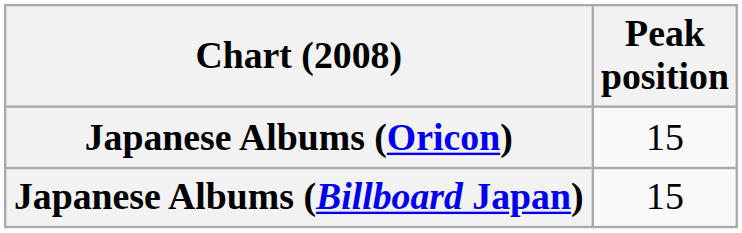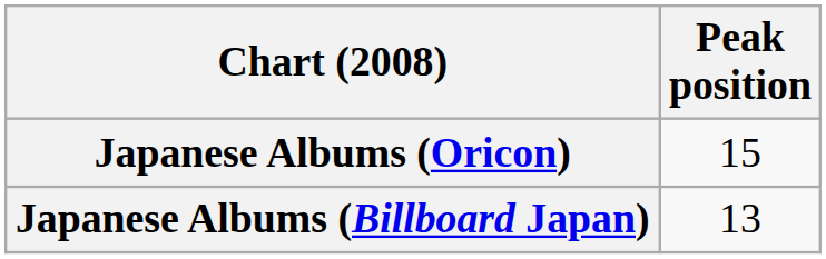 <table class="wikitable sortable plainrowheaders" style="text-align:center">
 <tr>
 <th scope="col">Chart (2008)</th>
 <th scope="col">Peak<br> position</th>
 </tr>
 <tr>
 <th scope="row">Japanese Albums (<a href='#'>Oricon</a>)</th>
 <td>15</td>
 </tr>
 <tr>
 <th scope="row">Japanese Albums (<a href='#'><em>Billboard</em> Japan</a>)</th>
-<td>15</td>
+<td>13</td>
 </tr>
 </table>
